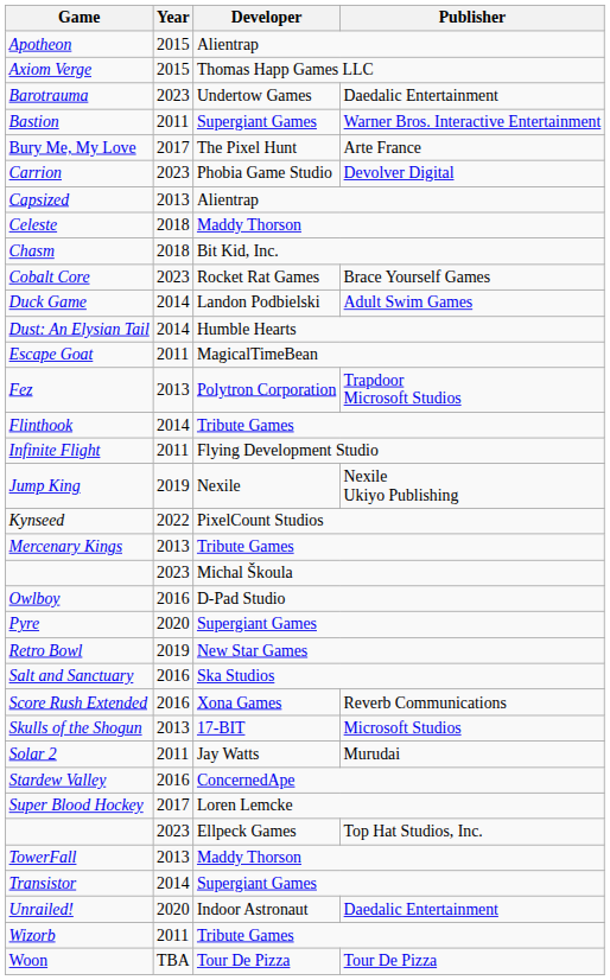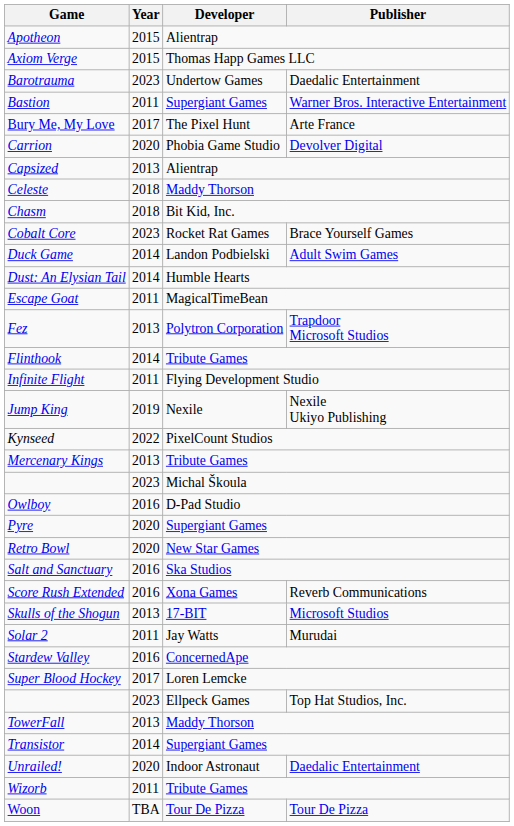 <table class="wikitable sortable">
 <tr>
 <th>Game</th>
 <th>Year</th>
 <th>Developer</th>
 <th>Publisher</th>
 </tr>
 <tr>
 <td><em><a href='#'>Apotheon</a></em></td>
 <td>2015</td>
 <td colspan="2">Alientrap</td>
 </tr>
 <tr>
 <td><em><a href='#'>Axiom Verge</a></em></td>
 <td>2015</td>
 <td colspan="2">Thomas Happ Games LLC</td>
 </tr>
 <tr>
 <td><em><a href='#'>Barotrauma</a></em></td>
 <td>2023</td>
 <td>Undertow Games</td>
 <td>Daedalic Entertainment</td>
 </tr>
 <tr>
 <td><em><a href='#'>Bastion</a></em></td>
 <td>2011</td>
 <td><a href='#'>Supergiant Games</a></td>
 <td><a href='#'>Warner Bros. Interactive Entertainment</a></td>
 </tr>
 <tr>
 <td><a href='#'>Bury Me, My Love</a></td>
 <td>2017</td>
 <td>The Pixel Hunt</td>
 <td>Arte France</td>
 </tr>
 <tr>
 <td><em><a href='#'>Carrion</a></em></td>
-<td>2023</td>
+<td>2020</td>
 <td>Phobia Game Studio</td>
 <td><a href='#'>Devolver Digital</a></td>
 </tr>
 <tr>
 <td><em><a href='#'>Capsized</a></em></td>
 <td>2013</td>
 <td colspan="2">Alientrap</td>
 </tr>
 <tr>
 <td><em><a href='#'>Celeste</a></em></td>
 <td>2018</td>
 <td colspan="2"><a href='#'>Maddy Thorson</a></td>
 </tr>
 <tr>
 <td><em><a href='#'>Chasm</a></em></td>
 <td>2018</td>
 <td colspan="2">Bit Kid, Inc.</td>
 </tr>
 <tr>
 <td><em><a href='#'>Cobalt Core</a></em></td>
 <td>2023</td>
 <td>Rocket Rat Games</td>
 <td>Brace Yourself Games</td>
 </tr>
 <tr>
 <td><em><a href='#'>Duck Game</a></em></td>
 <td>2014</td>
 <td>Landon Podbielski</td>
 <td><a href='#'>Adult Swim Games</a></td>
 </tr>
 <tr>
 <td><em><a href='#'>Dust: An Elysian Tail</a></em></td>
 <td>2014</td>
 <td colspan="2">Humble Hearts</td>
 </tr>
 <tr>
 <td><em><a href='#'>Escape Goat</a></em></td>
 <td>2011</td>
 <td colspan="2">MagicalTimeBean</td>
 </tr>
 <tr>
 <td><em><a href='#'>Fez</a></em></td>
 <td>2013</td>
 <td><a href='#'>Polytron Corporation</a></td>
 <td><a href='#'>Trapdoor</a><br><a href='#'>Microsoft Studios</a></td>
 </tr>
 <tr>
 <td><em><a href='#'>Flinthook</a></em></td>
 <td>2014</td>
 <td colspan="2"><a href='#'>Tribute Games</a></td>
 </tr>
 <tr>
 <td><em><a href='#'>Infinite Flight</a></em></td>
 <td>2011</td>
 <td colspan="2">Flying Development Studio</td>
 </tr>
 <tr>
 <td><em><a href='#'>Jump King</a></em></td>
 <td>2019</td>
 <td>Nexile</td>
 <td>Nexile<br>Ukiyo Publishing</td>
 </tr>
 <tr>
 <td><em>Kynseed</em></td>
 <td>2022</td>
 <td colspan="2">PixelCount Studios</td>
 </tr>
 <tr>
 <td><em><a href='#'>Mercenary Kings</a></em></td>
 <td>2013</td>
 <td colspan="2"><a href='#'>Tribute Games</a></td>
 </tr>
 <tr>
 <td></td>
 <td>2023</td>
 <td colspan="2">Michal Škoula</td>
 </tr>
 <tr>
 <td><em><a href='#'>Owlboy</a></em></td>
 <td>2016</td>
 <td colspan="2">D-Pad Studio</td>
 </tr>
 <tr>
 <td><em><a href='#'>Pyre</a></em></td>
 <td>2020</td>
 <td colspan="2"><a href='#'>Supergiant Games</a></td>
 </tr>
 <tr>
 <td><em><a href='#'>Retro Bowl</a> </em></td>
-<td>2019</td>
+<td>2020</td>
 <td colspan="2"><a href='#'>New Star Games</a></td>
 </tr>
 <tr>
 <td><em><a href='#'>Salt and Sanctuary</a></em></td>
 <td>2016</td>
 <td colspan="2"><a href='#'>Ska Studios</a></td>
 </tr>
 <tr>
 <td><em><a href='#'>Score Rush Extended</a></em></td>
 <td>2016</td>
 <td><a href='#'>Xona Games</a></td>
 <td>Reverb Communications</td>
 </tr>
 <tr>
 <td><em><a href='#'>Skulls of the Shogun</a></em></td>
 <td>2013</td>
 <td><a href='#'>17-BIT</a></td>
 <td><a href='#'>Microsoft Studios</a></td>
 </tr>
 <tr>
 <td><em><a href='#'>Solar 2</a></em></td>
 <td>2011</td>
 <td>Jay Watts</td>
 <td>Murudai</td>
 </tr>
 <tr>
 <td><em><a href='#'>Stardew Valley</a></em></td>
 <td>2016</td>
 <td colspan="2"><a href='#'>ConcernedApe</a></td>
 </tr>
 <tr>
 <td><em><a href='#'>Super Blood Hockey</a></em></td>
 <td>2017</td>
 <td colspan="2">Loren Lemcke</td>
 </tr>
 <tr>
 <td></td>
 <td>2023</td>
 <td>Ellpeck Games</td>
 <td>Top Hat Studios, Inc.</td>
 </tr>
 <tr>
 <td><em><a href='#'>TowerFall</a></em></td>
 <td>2013</td>
 <td colspan="2"><a href='#'>Maddy Thorson</a></td>
 </tr>
 <tr>
 <td><em><a href='#'>Transistor</a></em></td>
 <td>2014</td>
 <td colspan="2"><a href='#'>Supergiant Games</a></td>
 </tr>
 <tr>
 <td><em><a href='#'>Unrailed!</a></em></td>
 <td>2020</td>
 <td>Indoor Astronaut</td>
 <td><a href='#'>Daedalic Entertainment</a></td>
 </tr>
 <tr>
 <td><em><a href='#'>Wizorb</a></em></td>
 <td>2011</td>
 <td colspan="2"><a href='#'>Tribute Games</a></td>
 </tr>
 <tr>
 <td><a href='#'>Woon</a></td>
 <td>TBA</td>
 <td><a href='#'>Tour De Pizza</a></td>
 <td><a href='#'>Tour De Pizza</a></td>
 </tr>
 </table>
